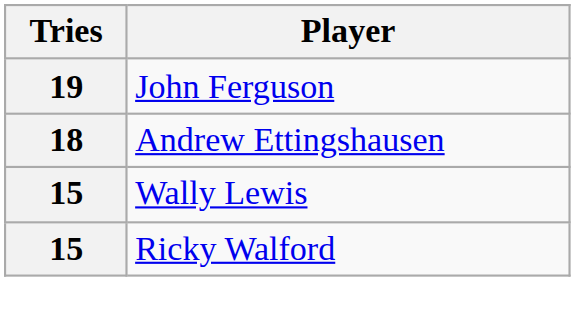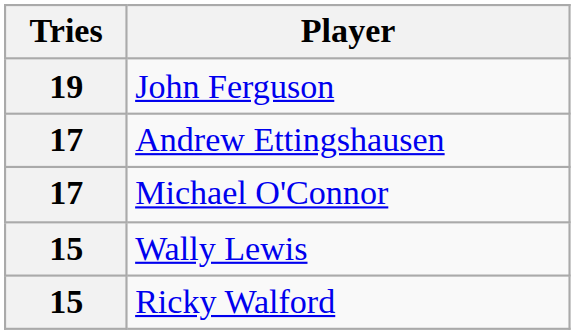 <table class="wikitable" style="text-align:left;">
 <tr>
 <th width=50>Tries</th>
 <th width=200>Player</th>
 </tr>
 <tr>
 <th>19</th>
 <td> <a href='#'>John Ferguson</a></td>
 </tr>
 <tr>
-<th>18</th>
+<th>17</th>
 <td> <a href='#'>Andrew Ettingshausen</a></td>
+</tr>
+<tr>
+<th>17</th>
+<td> <a href='#'>Michael O'Connor</a></td>
 </tr>
 <tr>
 <th>15</th>
 <td> <a href='#'>Wally Lewis</a></td>
 </tr>
 <tr>
 <th>15</th>
 <td> <a href='#'>Ricky Walford</a></td>
 </tr>
 </table>
